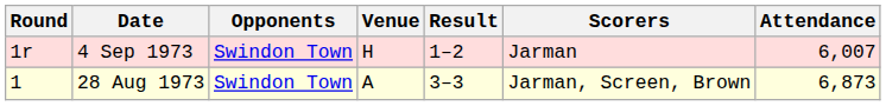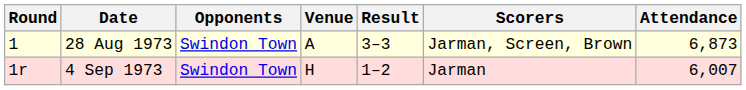 <table class="wikitable">
 <tr>
 <th>Round</th>
 <th>Date</th>
 <th>Opponents</th>
 <th>Venue</th>
 <th>Result</th>
 <th>Scorers</th>
 <th>Attendance</th>
 </tr>
+<tr bgcolor="#ffffdd">
+<td>1</td>
+<td>28 Aug 1973</td>
+<td><a href='#'>Swindon Town</a></td>
+<td>A</td>
+<td>3–3</td>
+<td>Jarman, Screen, Brown</td>
+<td align="right">6,873</td>
+</tr>
 <tr bgcolor="#ffdddd">
 <td>1r</td>
 <td>4 Sep 1973</td>
 <td><a href='#'>Swindon Town</a></td>
 <td>H</td>
 <td>1–2</td>
 <td>Jarman</td>
 <td align="right">6,007</td>
 </tr>
-<tr bgcolor="#ffffdd">
-<td>1</td>
-<td>28 Aug 1973</td>
-<td><a href='#'>Swindon Town</a></td>
-<td>A</td>
-<td>3–3</td>
-<td>Jarman, Screen, Brown</td>
-<td align="right">6,873</td>
-</tr>
 </table>
